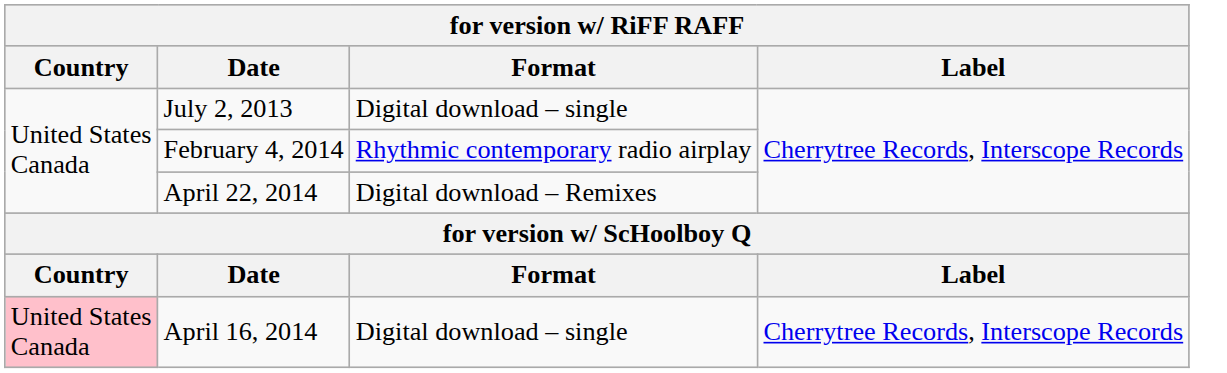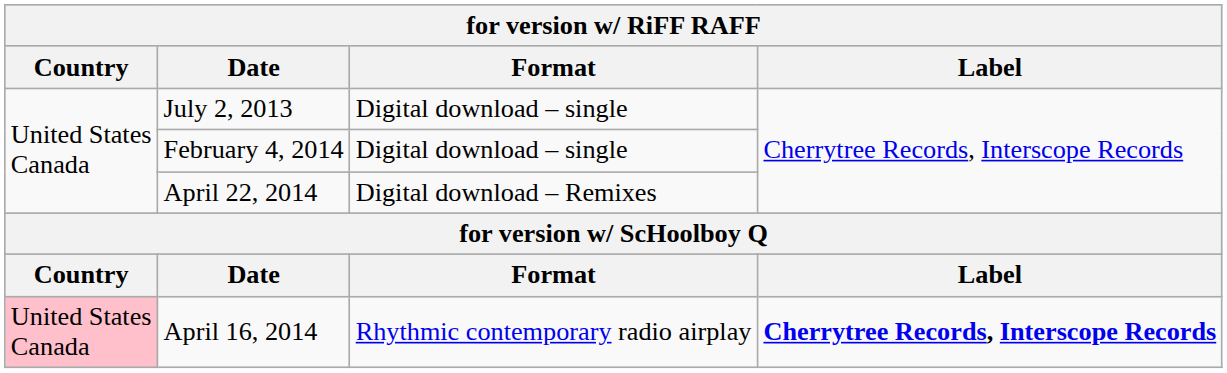 <table class="wikitable">
 <tr>
 <th colspan="4">for version w/ RiFF RAFF</th>
 </tr>
 <tr>
 <th>Country</th>
 <th>Date</th>
 <th>Format</th>
 <th>Label</th>
 </tr>
 <tr>
 <td rowspan="3">United States<br>Canada</td>
 <td>July 2, 2013</td>
 <td>Digital download – single</td>
 <td rowspan="3"><a href='#'>Cherrytree Records</a>, <a href='#'>Interscope Records</a></td>
 </tr>
 <tr>
 <td>February 4, 2014</td>
-<td><a href='#'>Rhythmic contemporary</a> radio airplay</td>
+<td>Digital download – single</td>
 </tr>
 <tr>
 <td>April 22, 2014</td>
 <td>Digital download – Remixes</td>
 </tr>
 <tr>
 <th colspan="4">for version w/ ScHoolboy Q</th>
 </tr>
 <tr>
 <th>Country</th>
 <th>Date</th>
 <th>Format</th>
 <th>Label</th>
 </tr>
 <tr>
 <td rowspan="1" style="background: pink;">United States<br>Canada</td>
 <td>April 16, 2014</td>
-<td>Digital download – single</td>
-<td rowspan="1"><a href='#'>Cherrytree Records</a>, <a href='#'>Interscope Records</a></td>
+<td><a href='#'>Rhythmic contemporary</a> radio airplay</td>
+<td rowspan="1"><strong><a href='#'>Cherrytree Records</a>, <a href='#'>Interscope Records</a></strong></td>
 </tr>
 </table>
